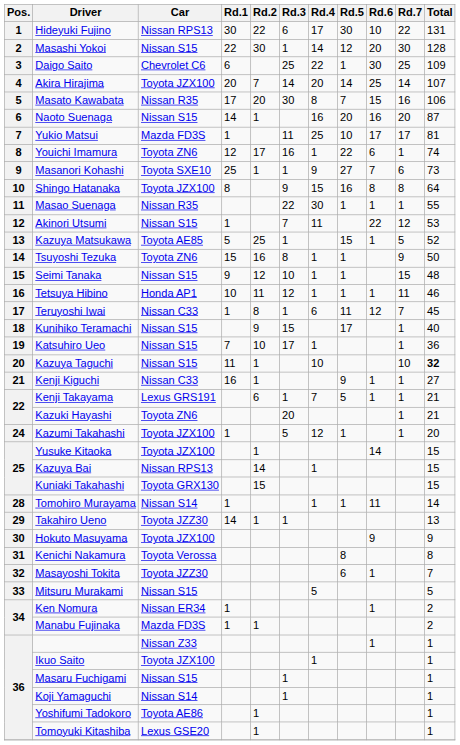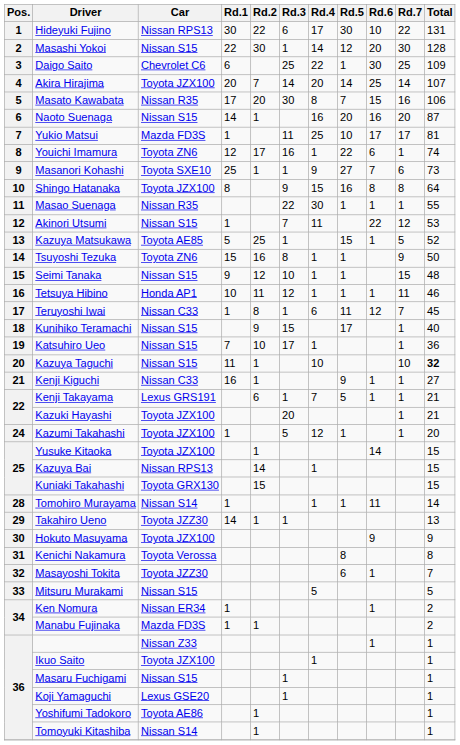 <table class="wikitable">
 <tr>
 <th>Pos.</th>
 <th>Driver</th>
 <th>Car</th>
 <th>Rd.1</th>
 <th>Rd.2</th>
 <th>Rd.3</th>
 <th>Rd.4</th>
 <th>Rd.5</th>
 <th>Rd.6</th>
 <th>Rd.7</th>
 <th>Total</th>
 </tr>
 <tr>
 <th>1</th>
 <td> <a href='#'>Hideyuki Fujino</a></td>
 <td><a href='#'>Nissan RPS13</a></td>
 <td>30</td>
 <td>22</td>
 <td>6</td>
 <td>17</td>
 <td>30</td>
 <td>10</td>
 <td>22</td>
 <td>131</td>
 </tr>
 <tr>
 <th>2</th>
 <td> <a href='#'>Masashi Yokoi</a></td>
 <td><a href='#'>Nissan S15</a></td>
 <td>22</td>
 <td>30</td>
 <td>1</td>
 <td>14</td>
 <td>12</td>
 <td>20</td>
 <td>30</td>
 <td>128</td>
 </tr>
 <tr>
 <th>3</th>
 <td> <a href='#'>Daigo Saito</a></td>
 <td><a href='#'>Chevrolet C6</a></td>
 <td>6</td>
 <td></td>
 <td>25</td>
 <td>22</td>
 <td>1</td>
 <td>30</td>
 <td>25</td>
 <td>109</td>
 </tr>
 <tr>
 <th>4</th>
 <td> <a href='#'>Akira Hirajima</a></td>
 <td><a href='#'>Toyota JZX100</a></td>
 <td>20</td>
 <td>7</td>
 <td>14</td>
 <td>20</td>
 <td>14</td>
 <td>25</td>
 <td>14</td>
 <td>107</td>
 </tr>
 <tr>
 <th>5</th>
 <td> <a href='#'>Masato Kawabata</a></td>
 <td><a href='#'>Nissan R35</a></td>
 <td>17</td>
 <td>20</td>
 <td>30</td>
 <td>8</td>
 <td>7</td>
 <td>15</td>
 <td>16</td>
 <td>106</td>
 </tr>
 <tr>
 <th>6</th>
 <td> <a href='#'>Naoto Suenaga</a></td>
 <td><a href='#'>Nissan S15</a></td>
 <td>14</td>
 <td>1</td>
 <td></td>
 <td>16</td>
 <td>20</td>
 <td>16</td>
 <td>20</td>
 <td>87</td>
 </tr>
 <tr>
 <th>7</th>
 <td> <a href='#'>Yukio Matsui</a></td>
 <td><a href='#'>Mazda FD3S</a></td>
 <td>1</td>
 <td></td>
 <td>11</td>
 <td>25</td>
 <td>10</td>
 <td>17</td>
 <td>17</td>
 <td>81</td>
 </tr>
 <tr>
 <th>8</th>
 <td> <a href='#'>Youichi Imamura</a></td>
 <td><a href='#'>Toyota ZN6</a></td>
 <td>12</td>
 <td>17</td>
 <td>16</td>
 <td>1</td>
 <td>22</td>
 <td>6</td>
 <td>1</td>
 <td>74</td>
 </tr>
 <tr>
 <th>9</th>
 <td> <a href='#'>Masanori Kohashi</a></td>
 <td><a href='#'>Toyota SXE10</a></td>
 <td>25</td>
 <td>1</td>
 <td>1</td>
 <td>9</td>
 <td>27</td>
 <td>7</td>
 <td>6</td>
 <td>73</td>
 </tr>
 <tr>
 <th>10</th>
 <td> <a href='#'>Shingo Hatanaka</a></td>
 <td><a href='#'>Toyota JZX100</a></td>
 <td>8</td>
 <td></td>
 <td>9</td>
 <td>15</td>
 <td>16</td>
 <td>8</td>
 <td>8</td>
 <td>64</td>
 </tr>
 <tr>
 <th>11</th>
 <td> <a href='#'>Masao Suenaga</a></td>
 <td><a href='#'>Nissan R35</a></td>
 <td></td>
 <td></td>
 <td>22</td>
 <td>30</td>
 <td>1</td>
 <td>1</td>
 <td>1</td>
 <td>55</td>
 </tr>
 <tr>
 <th>12</th>
 <td> <a href='#'>Akinori Utsumi</a></td>
 <td><a href='#'>Nissan S15</a></td>
 <td>1</td>
 <td></td>
 <td>7</td>
 <td>11</td>
 <td></td>
 <td>22</td>
 <td>12</td>
 <td>53</td>
 </tr>
 <tr>
 <th>13</th>
 <td> <a href='#'>Kazuya Matsukawa</a></td>
 <td><a href='#'>Toyota AE85</a></td>
 <td>5</td>
 <td>25</td>
 <td>1</td>
 <td></td>
 <td>15</td>
 <td>1</td>
 <td>5</td>
 <td>52</td>
 </tr>
 <tr>
 <th>14</th>
 <td> <a href='#'>Tsuyoshi Tezuka</a></td>
 <td><a href='#'>Toyota ZN6</a></td>
 <td>15</td>
 <td>16</td>
 <td>8</td>
 <td>1</td>
 <td>1</td>
 <td></td>
 <td>9</td>
 <td>50</td>
 </tr>
 <tr>
 <th>15</th>
 <td> <a href='#'>Seimi Tanaka</a></td>
 <td><a href='#'>Nissan S15</a></td>
 <td>9</td>
 <td>12</td>
 <td>10</td>
 <td>1</td>
 <td>1</td>
 <td></td>
 <td>15</td>
 <td>48</td>
 </tr>
 <tr>
 <th>16</th>
 <td> <a href='#'>Tetsuya Hibino</a></td>
 <td><a href='#'>Honda AP1</a></td>
 <td>10</td>
 <td>11</td>
 <td>12</td>
 <td>1</td>
 <td>1</td>
 <td>1</td>
 <td>11</td>
 <td>46</td>
 </tr>
 <tr>
 <th>17</th>
 <td> <a href='#'>Teruyoshi Iwai</a></td>
 <td><a href='#'>Nissan C33</a></td>
 <td>1</td>
 <td>8</td>
 <td>1</td>
 <td>6</td>
 <td>11</td>
 <td>12</td>
 <td>7</td>
 <td>45</td>
 </tr>
 <tr>
 <th>18</th>
 <td> <a href='#'>Kunihiko Teramachi</a></td>
 <td><a href='#'>Nissan S15</a></td>
 <td></td>
 <td>9</td>
 <td>15</td>
 <td></td>
 <td>17</td>
 <td></td>
 <td>1</td>
 <td>40</td>
 </tr>
 <tr>
 <th>19</th>
 <td> <a href='#'>Katsuhiro Ueo</a></td>
 <td><a href='#'>Nissan S15</a></td>
 <td>7</td>
 <td>10</td>
 <td>17</td>
 <td>1</td>
 <td></td>
 <td></td>
 <td>1</td>
 <td>36</td>
 </tr>
 <tr>
 <th>20</th>
 <td> <a href='#'>Kazuya Taguchi</a></td>
 <td><a href='#'>Nissan S15</a></td>
 <td>11</td>
 <td>1</td>
 <td></td>
 <td>10</td>
 <td></td>
 <td></td>
 <td>10</td>
 <td><strong>32</strong></td>
 </tr>
 <tr>
 <th>21</th>
 <td> <a href='#'>Kenji Kiguchi</a></td>
 <td><a href='#'>Nissan C33</a></td>
 <td>16</td>
 <td>1</td>
 <td></td>
 <td></td>
 <td>9</td>
 <td>1</td>
 <td>1</td>
 <td>27</td>
 </tr>
 <tr>
 <th rowspan=2>22</th>
 <td> <a href='#'>Kenji Takayama</a></td>
 <td><a href='#'> Lexus GRS191</a></td>
 <td></td>
 <td>6</td>
 <td>1</td>
 <td>7</td>
 <td>5</td>
 <td>1</td>
 <td>1</td>
 <td>21</td>
 </tr>
 <tr>
 <td> <a href='#'>Kazuki Hayashi</a></td>
-<td><a href='#'>Toyota ZN6</a></td>
+<td><a href='#'>Toyota JZX100</a></td>
 <td></td>
 <td></td>
 <td>20</td>
 <td></td>
 <td></td>
 <td></td>
 <td>1</td>
 <td>21</td>
 </tr>
 <tr>
 <th>24</th>
 <td> <a href='#'>Kazumi Takahashi</a></td>
 <td><a href='#'>Toyota JZX100</a></td>
 <td>1</td>
 <td></td>
 <td>5</td>
 <td>12</td>
 <td>1</td>
 <td></td>
 <td>1</td>
 <td>20</td>
 </tr>
 <tr>
 <th rowspan=3>25</th>
 <td> <a href='#'>Yusuke Kitaoka</a></td>
 <td><a href='#'>Toyota JZX100</a></td>
 <td></td>
 <td>1</td>
 <td></td>
 <td></td>
 <td></td>
 <td>14</td>
 <td></td>
 <td>15</td>
 </tr>
 <tr>
 <td> <a href='#'>Kazuya Bai</a></td>
 <td><a href='#'>Nissan RPS13</a></td>
 <td></td>
 <td>14</td>
 <td></td>
 <td>1</td>
 <td></td>
 <td></td>
 <td></td>
 <td>15</td>
 </tr>
 <tr>
 <td> <a href='#'>Kuniaki Takahashi</a></td>
 <td><a href='#'>Toyota GRX130</a></td>
 <td></td>
 <td>15</td>
 <td></td>
 <td></td>
 <td></td>
 <td></td>
 <td></td>
 <td>15</td>
 </tr>
 <tr>
 <th>28</th>
 <td> <a href='#'>Tomohiro Murayama</a></td>
 <td><a href='#'>Nissan S14</a></td>
 <td>1</td>
 <td></td>
 <td></td>
 <td>1</td>
 <td>1</td>
 <td>11</td>
 <td></td>
 <td>14</td>
 </tr>
 <tr>
 <th>29</th>
 <td> <a href='#'>Takahiro Ueno</a></td>
 <td><a href='#'>Toyota JZZ30</a></td>
 <td>14</td>
 <td>1</td>
 <td>1</td>
 <td></td>
 <td></td>
 <td></td>
 <td></td>
 <td>13</td>
 </tr>
 <tr>
 <th>30</th>
 <td> <a href='#'>Hokuto Masuyama</a></td>
 <td><a href='#'>Toyota JZX100</a></td>
 <td></td>
 <td></td>
 <td></td>
 <td></td>
 <td></td>
 <td>9</td>
 <td></td>
 <td>9</td>
 </tr>
 <tr>
 <th>31</th>
 <td> <a href='#'>Kenichi Nakamura</a></td>
 <td><a href='#'>Toyota Verossa</a></td>
 <td></td>
 <td></td>
 <td></td>
 <td></td>
 <td>8</td>
 <td></td>
 <td></td>
 <td>8</td>
 </tr>
 <tr>
 <th>32</th>
 <td> <a href='#'>Masayoshi Tokita</a></td>
 <td><a href='#'>Toyota JZZ30</a></td>
 <td></td>
 <td></td>
 <td></td>
 <td></td>
 <td>6</td>
 <td>1</td>
 <td></td>
 <td>7</td>
 </tr>
 <tr>
 <th>33</th>
 <td> <a href='#'>Mitsuru Murakami</a></td>
 <td><a href='#'>Nissan S15</a></td>
 <td></td>
 <td></td>
 <td></td>
 <td>5</td>
 <td></td>
 <td></td>
 <td></td>
 <td>5</td>
 </tr>
 <tr>
 <th rowspan=2>34</th>
 <td> <a href='#'>Ken Nomura</a></td>
 <td><a href='#'>Nissan ER34</a></td>
 <td>1</td>
 <td></td>
 <td></td>
 <td></td>
 <td></td>
 <td>1</td>
 <td></td>
 <td>2</td>
 </tr>
 <tr>
 <td> <a href='#'>Manabu Fujinaka</a></td>
 <td><a href='#'>Mazda FD3S</a></td>
 <td>1</td>
 <td>1</td>
 <td></td>
 <td></td>
 <td></td>
 <td></td>
 <td></td>
 <td>2</td>
 </tr>
 <tr>
 <th rowspan=6>36</th>
 <td> </td>
 <td><a href='#'>Nissan Z33</a></td>
 <td></td>
 <td></td>
 <td></td>
 <td></td>
 <td></td>
 <td>1</td>
 <td></td>
 <td>1</td>
 </tr>
 <tr>
 <td> <a href='#'>Ikuo Saito</a></td>
 <td><a href='#'>Toyota JZX100</a></td>
 <td></td>
 <td></td>
 <td></td>
 <td>1</td>
 <td></td>
 <td></td>
 <td></td>
 <td>1</td>
 </tr>
 <tr>
 <td> <a href='#'>Masaru Fuchigami</a></td>
 <td><a href='#'>Nissan S15</a></td>
 <td></td>
 <td></td>
 <td>1</td>
 <td></td>
 <td></td>
 <td></td>
 <td></td>
 <td>1</td>
 </tr>
 <tr>
 <td> <a href='#'>Koji Yamaguchi</a></td>
-<td><a href='#'>Nissan S14</a></td>
+<td><a href='#'>Lexus GSE20</a></td>
 <td></td>
 <td></td>
 <td>1</td>
 <td></td>
 <td></td>
 <td></td>
 <td></td>
 <td>1</td>
 </tr>
 <tr>
 <td> <a href='#'>Yoshifumi Tadokoro</a></td>
 <td><a href='#'>Toyota AE86</a></td>
 <td></td>
 <td>1</td>
 <td></td>
 <td></td>
 <td></td>
 <td></td>
 <td></td>
 <td>1</td>
 </tr>
 <tr>
 <td> <a href='#'>Tomoyuki Kitashiba</a></td>
-<td><a href='#'>Lexus GSE20</a></td>
+<td><a href='#'>Nissan S14</a></td>
 <td></td>
 <td>1</td>
 <td></td>
 <td></td>
 <td></td>
 <td></td>
 <td></td>
 <td>1</td>
 </tr>
 <tr>
 </tr>
 </table>
